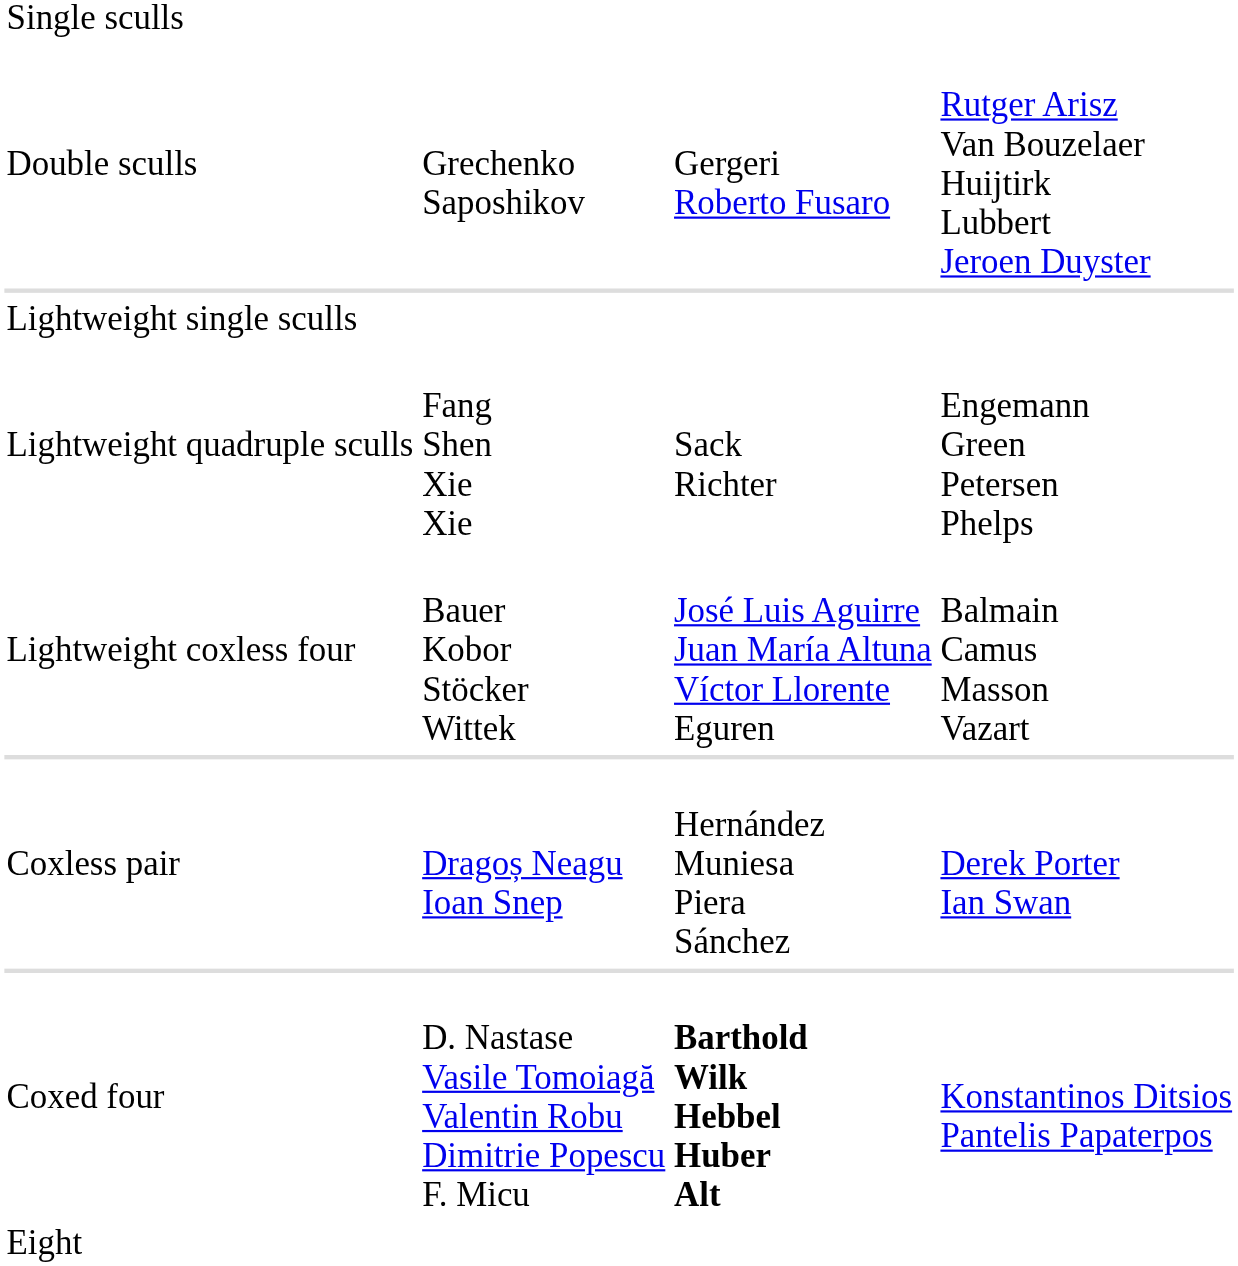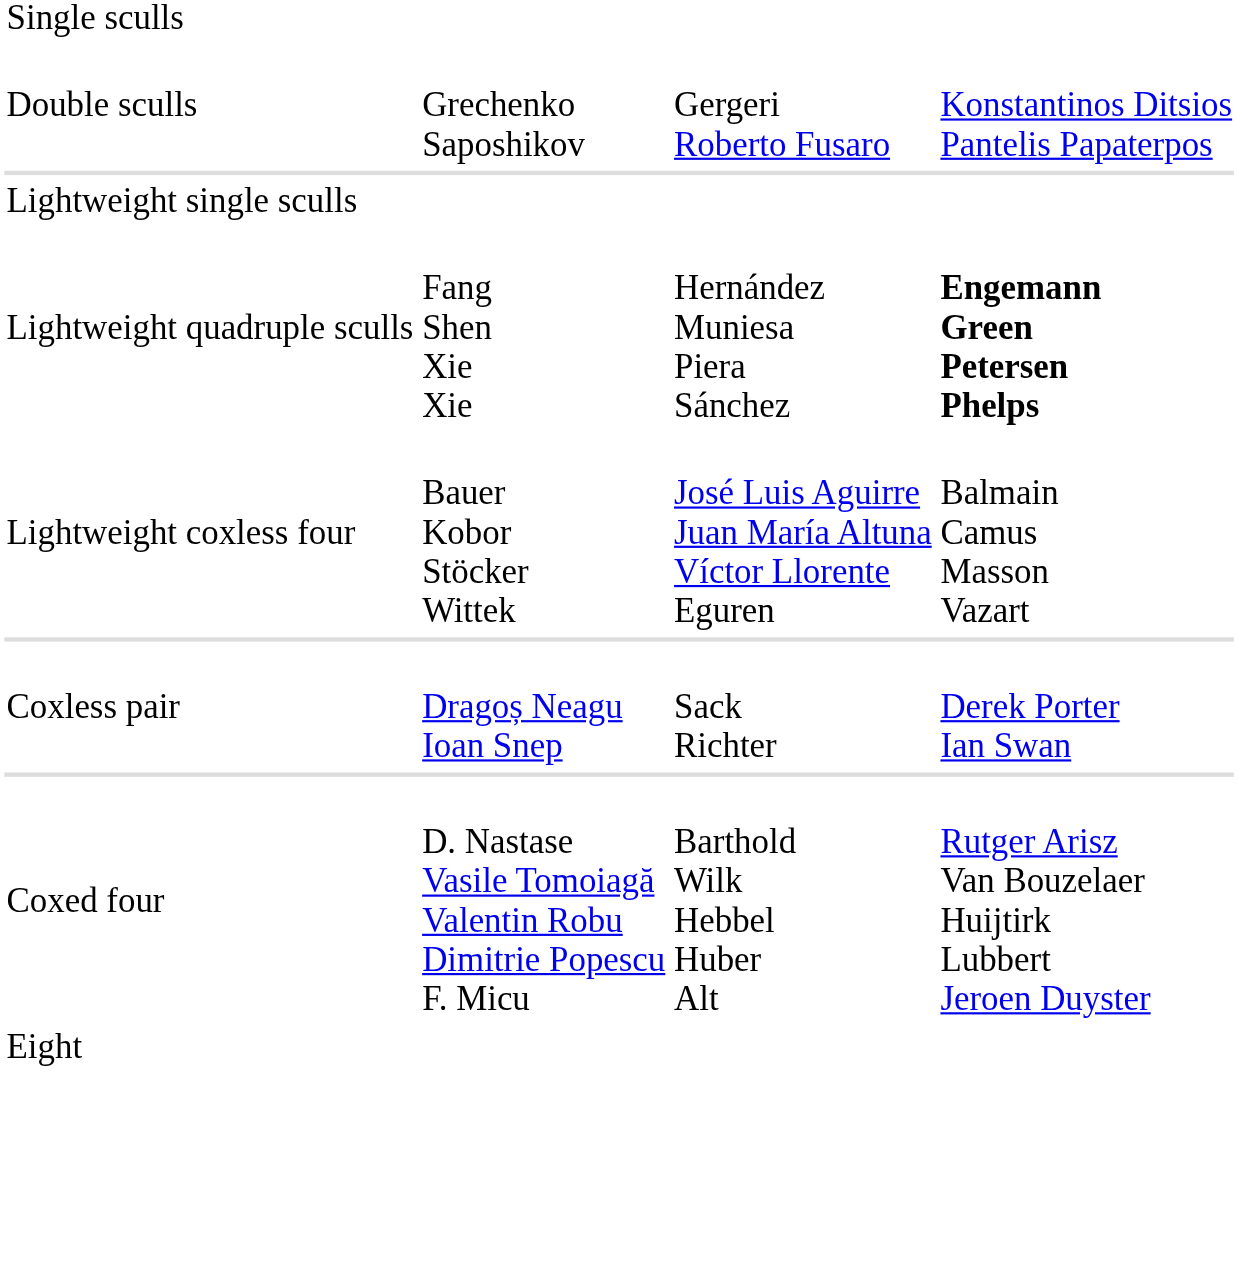 <table>
 <tr>
 <td>Single sculls</td>
 <td></td>
 <td></td>
 <td></td>
 </tr>
 <tr>
 <td>Double sculls</td>
 <td><br>Grechenko<br>Saposhikov</td>
 <td><br>Gergeri<br><a href='#'>Roberto Fusaro</a></td>
-<td><br><a href='#'>Rutger Arisz</a><br>Van Bouzelaer<br>Huijtirk<br>Lubbert<br><a href='#'>Jeroen Duyster</a></td>
+<td><br><a href='#'>Konstantinos Ditsios</a><br><a href='#'>Pantelis Papaterpos</a></td>
 </tr>
 <tr bgcolor=#DDDDDD>
 <td colspan=7></td>
 </tr>
 <tr>
 <td>Lightweight single sculls</td>
 <td></td>
 <td></td>
 <td></td>
 </tr>
 <tr>
 <td>Lightweight quadruple sculls</td>
 <td><br>Fang<br>Shen<br>Xie<br>Xie</td>
-<td><br>Sack<br>Richter</td>
-<td><br>Engemann<br>Green<br>Petersen<br>Phelps</td>
+<td><br>Hernández<br>Muniesa<br>Piera<br>Sánchez</td>
+<td><strong><br>Engemann<br>Green<br>Petersen<br>Phelps</strong></td>
 </tr>
 <tr>
 <td>Lightweight coxless four</td>
 <td><br>Bauer<br>Kobor<br>Stöcker<br>Wittek</td>
 <td><br><a href='#'>José Luis Aguirre</a><br><a href='#'>Juan María Altuna</a><br><a href='#'>Víctor Llorente</a><br>Eguren</td>
 <td><br>Balmain<br>Camus<br>Masson<br>Vazart</td>
 </tr>
 <tr bgcolor=#DDDDDD>
 <td colspan=7></td>
 </tr>
 <tr>
 <td>Coxless pair</td>
 <td><br><a href='#'>Dragoș Neagu</a><br><a href='#'>Ioan Snep</a></td>
-<td><br>Hernández<br>Muniesa<br>Piera<br>Sánchez</td>
+<td><br>Sack<br>Richter</td>
 <td><br><a href='#'>Derek Porter</a><br><a href='#'>Ian Swan</a></td>
 </tr>
 <tr bgcolor=#DDDDDD>
 <td colspan=7></td>
 </tr>
 <tr>
 <td>Coxed four</td>
 <td><br>D. Nastase<br><a href='#'>Vasile Tomoiagă</a><br><a href='#'>Valentin Robu</a><br><a href='#'>Dimitrie Popescu</a><br>F. Micu</td>
-<td><strong><br>Barthold<br>Wilk<br>Hebbel<br>Huber<br>Alt</strong></td>
-<td><br><a href='#'>Konstantinos Ditsios</a><br><a href='#'>Pantelis Papaterpos</a></td>
+<td><br>Barthold<br>Wilk<br>Hebbel<br>Huber<br>Alt</td>
+<td><br><a href='#'>Rutger Arisz</a><br>Van Bouzelaer<br>Huijtirk<br>Lubbert<br><a href='#'>Jeroen Duyster</a></td>
 </tr>
 <tr>
 <td>Eight</td>
 <td></td>
 <td></td>
 <td></td>
 </tr>
 </table>
